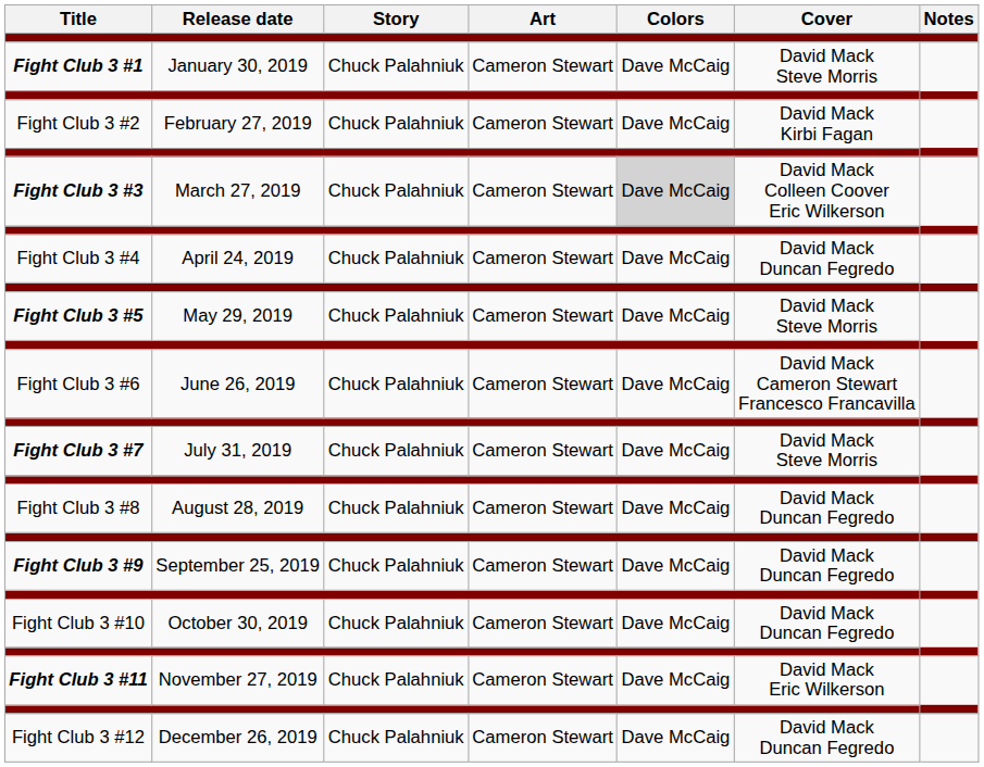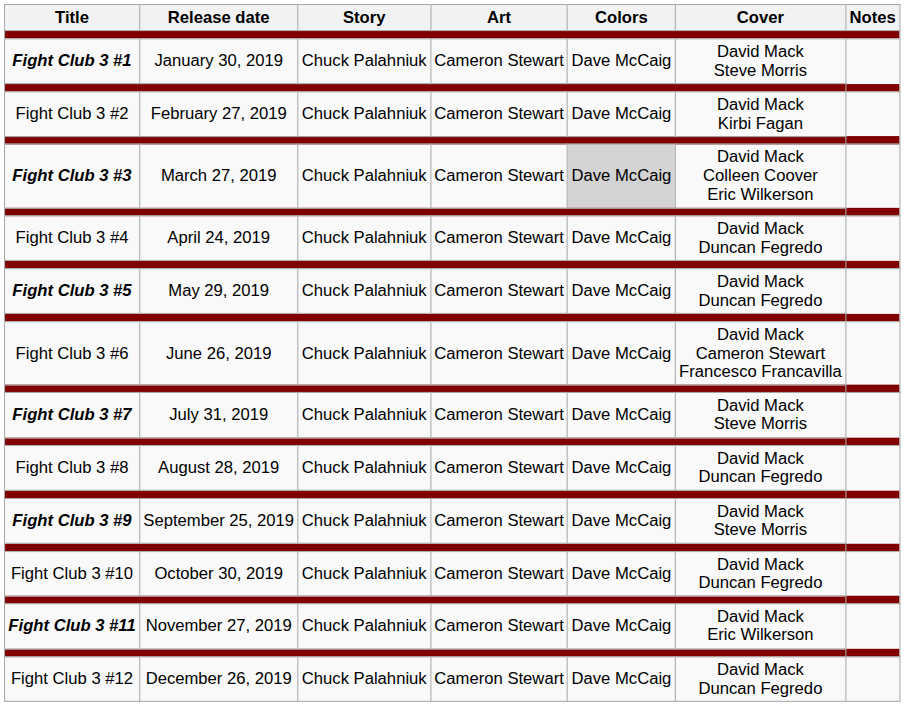 <table class="wikitable">
 <tr>
 <th>Title</th>
 <th>Release date</th>
 <th>Story</th>
 <th>Art</th>
 <th>Colors</th>
 <th>Cover</th>
 <th>Notes</th>
 </tr>
 <tr>
 <td colspan=7 style="background-color:#800000"></td>
 </tr>
 <tr align=center>
 <td><strong><em>Fight Club 3<em> #1<strong></td>
 <td>January 30, 2019</td>
 <td>Chuck Palahniuk</td>
 <td>Cameron Stewart</td>
 <td>Dave McCaig</td>
 <td>David Mack<br>Steve Morris </td>
 <td rowspan=2></td>
 </tr>
 <tr>
 <td colspan=7 style="background-color:#800000"></td>
 </tr>
 <tr align=center>
 <td></em></strong>Fight Club 3</em> #2</strong></td>
 <td>February 27, 2019</td>
 <td>Chuck Palahniuk</td>
 <td>Cameron Stewart</td>
 <td>Dave McCaig</td>
 <td>David Mack<br>Kirbi Fagan </td>
 <td rowspan=2></td>
 </tr>
 <tr>
 <td colspan=7 style="background-color:#800000"></td>
 </tr>
 <tr align=center>
 <td><strong><em>Fight Club 3<em> #3<strong></td>
 <td>March 27, 2019</td>
 <td>Chuck Palahniuk</td>
 <td>Cameron Stewart</td>
 <td style="background: lightgrey;">Dave McCaig</td>
 <td>David Mack<br>Colleen Coover <br>Eric Wilkerson </td>
 <td rowspan=2></td>
 </tr>
 <tr>
 <td colspan=7 style="background-color:#800000"></td>
 </tr>
 <tr align=center>
 <td></em></strong>Fight Club 3</em> #4</strong></td>
 <td>April 24, 2019</td>
 <td>Chuck Palahniuk</td>
 <td>Cameron Stewart</td>
 <td>Dave McCaig</td>
 <td>David Mack<br>Duncan Fegredo </td>
 <td rowspan=2></td>
 </tr>
 <tr>
 <td colspan=7 style="background-color:#800000"></td>
 </tr>
 <tr align=center>
 <td><strong><em>Fight Club 3<em> #5<strong></td>
 <td>May 29, 2019</td>
 <td>Chuck Palahniuk</td>
 <td>Cameron Stewart</td>
 <td>Dave McCaig</td>
-<td>David Mack<br>Steve Morris </td>
+<td>David Mack<br>Duncan Fegredo </td>
 <td rowspan=2></td>
 </tr>
 <tr>
 <td colspan=7 style="background-color:#800000"></td>
 </tr>
 <tr align=center>
 <td></em></strong>Fight Club 3</em> #6</strong></td>
 <td>June 26, 2019</td>
 <td>Chuck Palahniuk</td>
 <td>Cameron Stewart</td>
 <td>Dave McCaig</td>
 <td>David Mack<br>Cameron Stewart <br>Francesco Francavilla </td>
 <td rowspan=2></td>
 </tr>
 <tr>
 <td colspan=7 style="background-color:#800000"></td>
 </tr>
 <tr align=center>
 <td><strong><em>Fight Club 3<em> #7<strong></td>
 <td>July 31, 2019</td>
 <td>Chuck Palahniuk</td>
 <td>Cameron Stewart</td>
 <td>Dave McCaig</td>
 <td>David Mack<br>Steve Morris </td>
 <td rowspan=2></td>
 </tr>
 <tr>
 <td colspan=7 style="background-color:#800000"></td>
 </tr>
 <tr align=center>
 <td></em></strong>Fight Club 3</em> #8</strong></td>
 <td>August 28, 2019</td>
 <td>Chuck Palahniuk</td>
 <td>Cameron Stewart</td>
 <td>Dave McCaig</td>
 <td>David Mack<br>Duncan Fegredo </td>
 <td rowspan=2></td>
 </tr>
 <tr>
 <td colspan=7 style="background-color:#800000"></td>
 </tr>
 <tr align=center>
 <td><strong><em>Fight Club 3<em> #9<strong></td>
 <td>September 25, 2019</td>
 <td>Chuck Palahniuk</td>
 <td>Cameron Stewart</td>
 <td>Dave McCaig</td>
-<td>David Mack<br>Duncan Fegredo </td>
+<td>David Mack<br>Steve Morris </td>
 <td rowspan=2></td>
 </tr>
 <tr>
 <td colspan=7 style="background-color:#800000"></td>
 </tr>
 <tr align=center>
 <td></em></strong>Fight Club 3</em> #10</strong></td>
 <td>October 30, 2019</td>
 <td>Chuck Palahniuk</td>
 <td>Cameron Stewart</td>
 <td>Dave McCaig</td>
 <td>David Mack<br>Duncan Fegredo </td>
 <td rowspan=2></td>
 </tr>
 <tr>
 <td colspan=7 style="background-color:#800000"></td>
 </tr>
 <tr align=center>
 <td><strong><em>Fight Club 3<em> #11<strong></td>
 <td>November 27, 2019</td>
 <td>Chuck Palahniuk</td>
 <td>Cameron Stewart</td>
 <td>Dave McCaig</td>
 <td>David Mack<br>Eric Wilkerson </td>
 <td rowspan=2></td>
 </tr>
 <tr>
 <td colspan=7 style="background-color:#800000"></td>
 </tr>
 <tr align=center>
 <td></em></strong>Fight Club 3</em> #12</strong></td>
 <td>December 26, 2019</td>
 <td>Chuck Palahniuk</td>
 <td>Cameron Stewart</td>
 <td>Dave McCaig</td>
 <td>David Mack<br>Duncan Fegredo </td>
 <td rowspan=2></td>
 </tr>
 </table>
